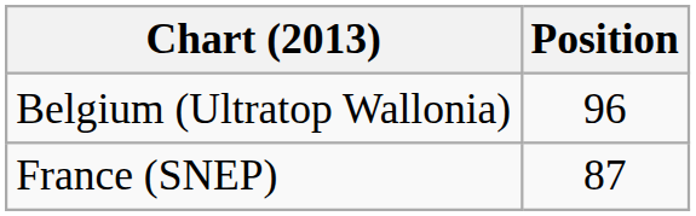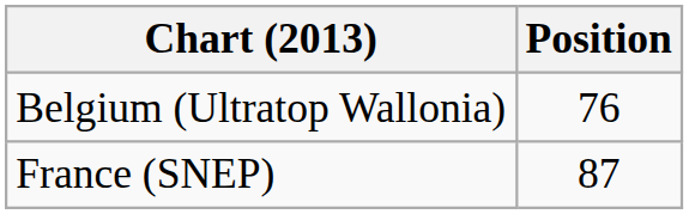 <table class="wikitable sortable">
 <tr>
 <th>Chart (2013)</th>
 <th>Position</th>
 </tr>
 <tr>
 <td>Belgium (Ultratop Wallonia)</td>
-<td style="text-align:center;">96</td>
+<td style="text-align:center;">76</td>
 </tr>
 <tr>
 <td>France (SNEP)</td>
 <td style="text-align:center;">87</td>
 </tr>
 </table>
